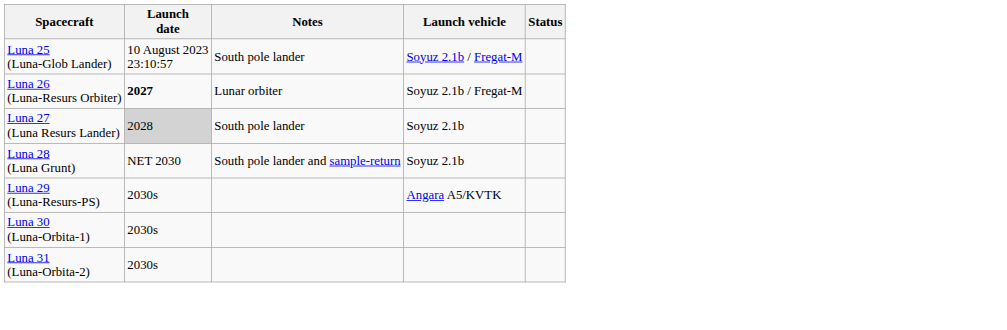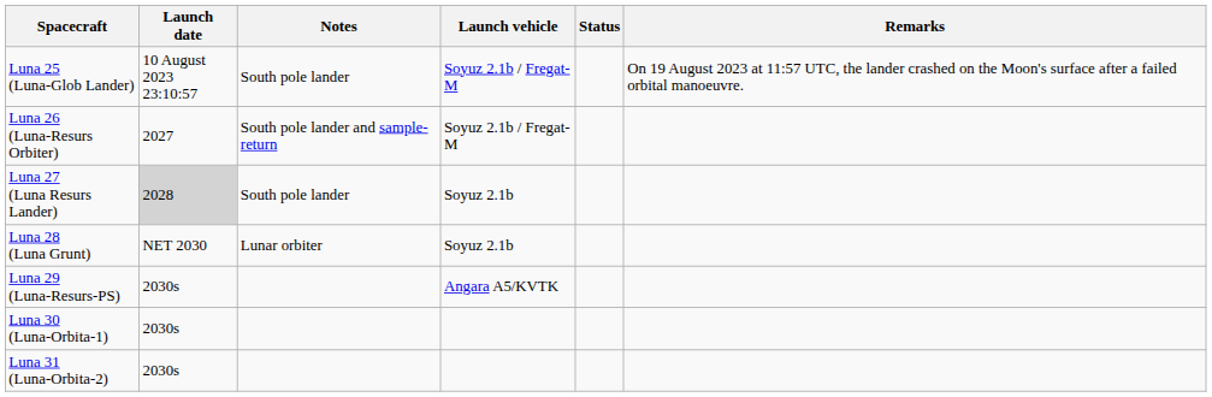 <table class="wikitable">
 <tr>
 <th>Spacecraft</th>
 <th>Launch<br>date</th>
 <th>Notes</th>
 <th>Launch vehicle</th>
 <th>Status</th>
+<th>Remarks</th>
 </tr>
 <tr>
 <td><a href='#'>Luna 25</a><br> (Luna-Glob Lander)</td>
 <td>10 August 2023<br>23:10:57</td>
 <td>South pole lander</td>
 <td><a href='#'>Soyuz 2.1b</a> / <a href='#'>Fregat-M</a></td>
 <td></td>
+<td>On 19 August 2023 at 11:57 UTC, the lander crashed on the Moon's surface after a failed orbital manoeuvre.</td>
 </tr>
 <tr>
 <td><a href='#'>Luna 26</a><br> (Luna-Resurs Orbiter)</td>
-<td><strong>2027</strong></td>
-<td>Lunar orbiter</td>
+<td>2027</td>
+<td>South pole lander and <a href='#'>sample-return</a></td>
 <td>Soyuz 2.1b / Fregat-M</td>
+<td></td>
 <td></td>
 </tr>
 <tr>
 <td><a href='#'>Luna 27</a><br> (Luna Resurs Lander)</td>
 <td style="background: lightgrey;">2028</td>
 <td>South pole lander</td>
 <td>Soyuz 2.1b</td>
 <td></td>
+<td></td>
 </tr>
 <tr>
 <td><a href='#'>Luna 28</a><br> (Luna Grunt)</td>
 <td>NET 2030</td>
-<td>South pole lander and <a href='#'>sample-return</a></td>
+<td>Lunar orbiter</td>
 <td>Soyuz 2.1b</td>
+<td></td>
 <td></td>
 </tr>
 <tr>
 <td><a href='#'>Luna 29</a><br>(Luna-Resurs-PS)</td>
 <td>2030s</td>
 <td></td>
 <td><a href='#'>Angara</a> A5/KVTK</td>
 <td></td>
+<td></td>
 </tr>
 <tr>
 <td><a href='#'>Luna 30</a><br>(Luna-Orbita-1)</td>
 <td>2030s</td>
+<td></td>
 <td></td>
 <td></td>
 <td></td>
 </tr>
 <tr>
 <td><a href='#'>Luna 31</a><br>(Luna-Orbita-2)</td>
 <td>2030s</td>
 <td></td>
 <td></td>
 <td></td>
+<td></td>
 </tr>
 </table>
